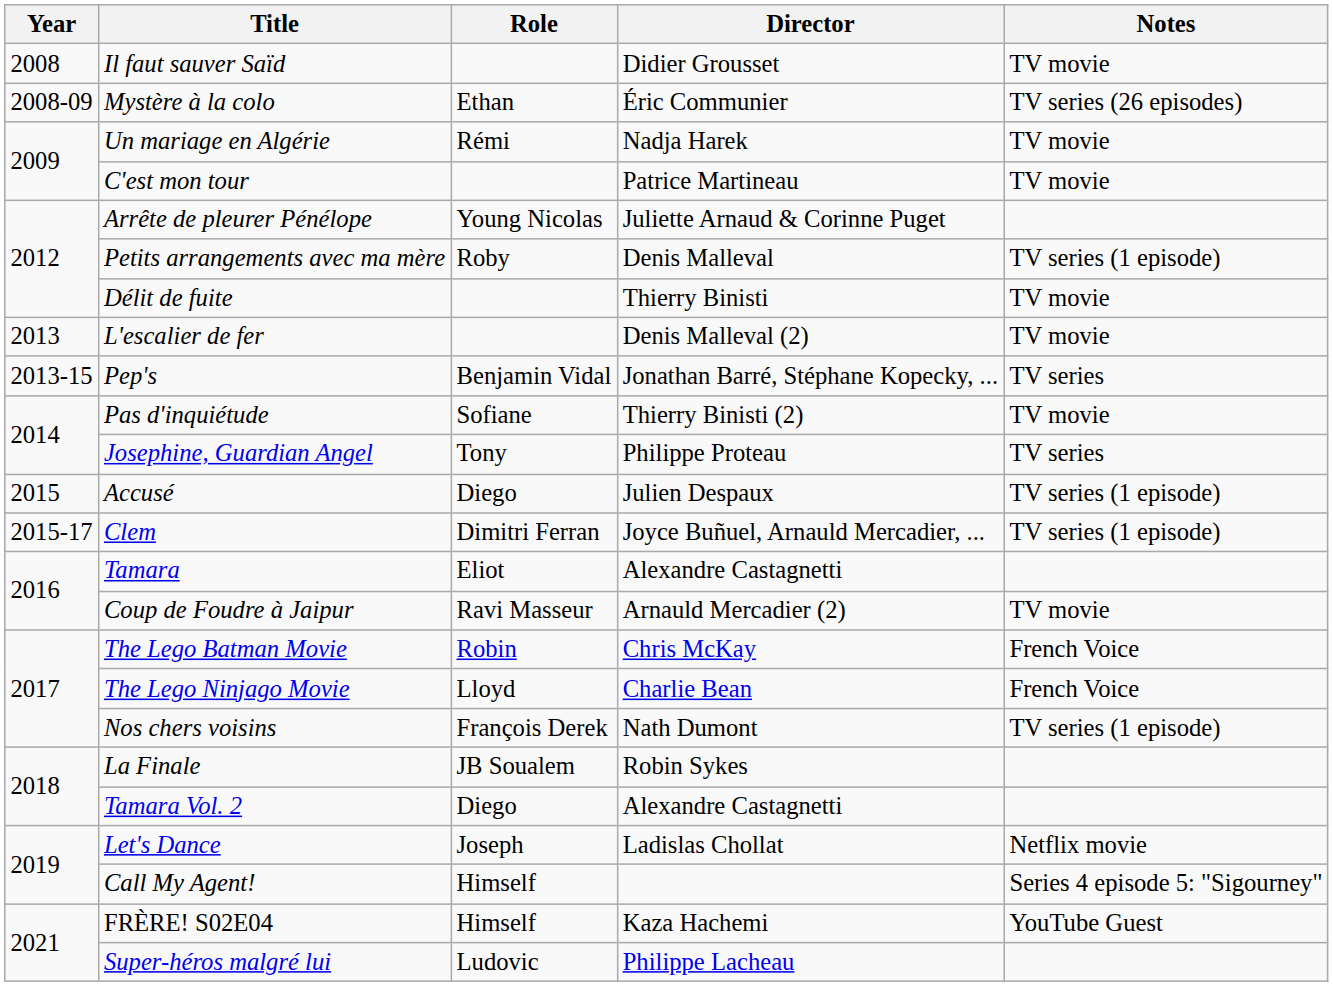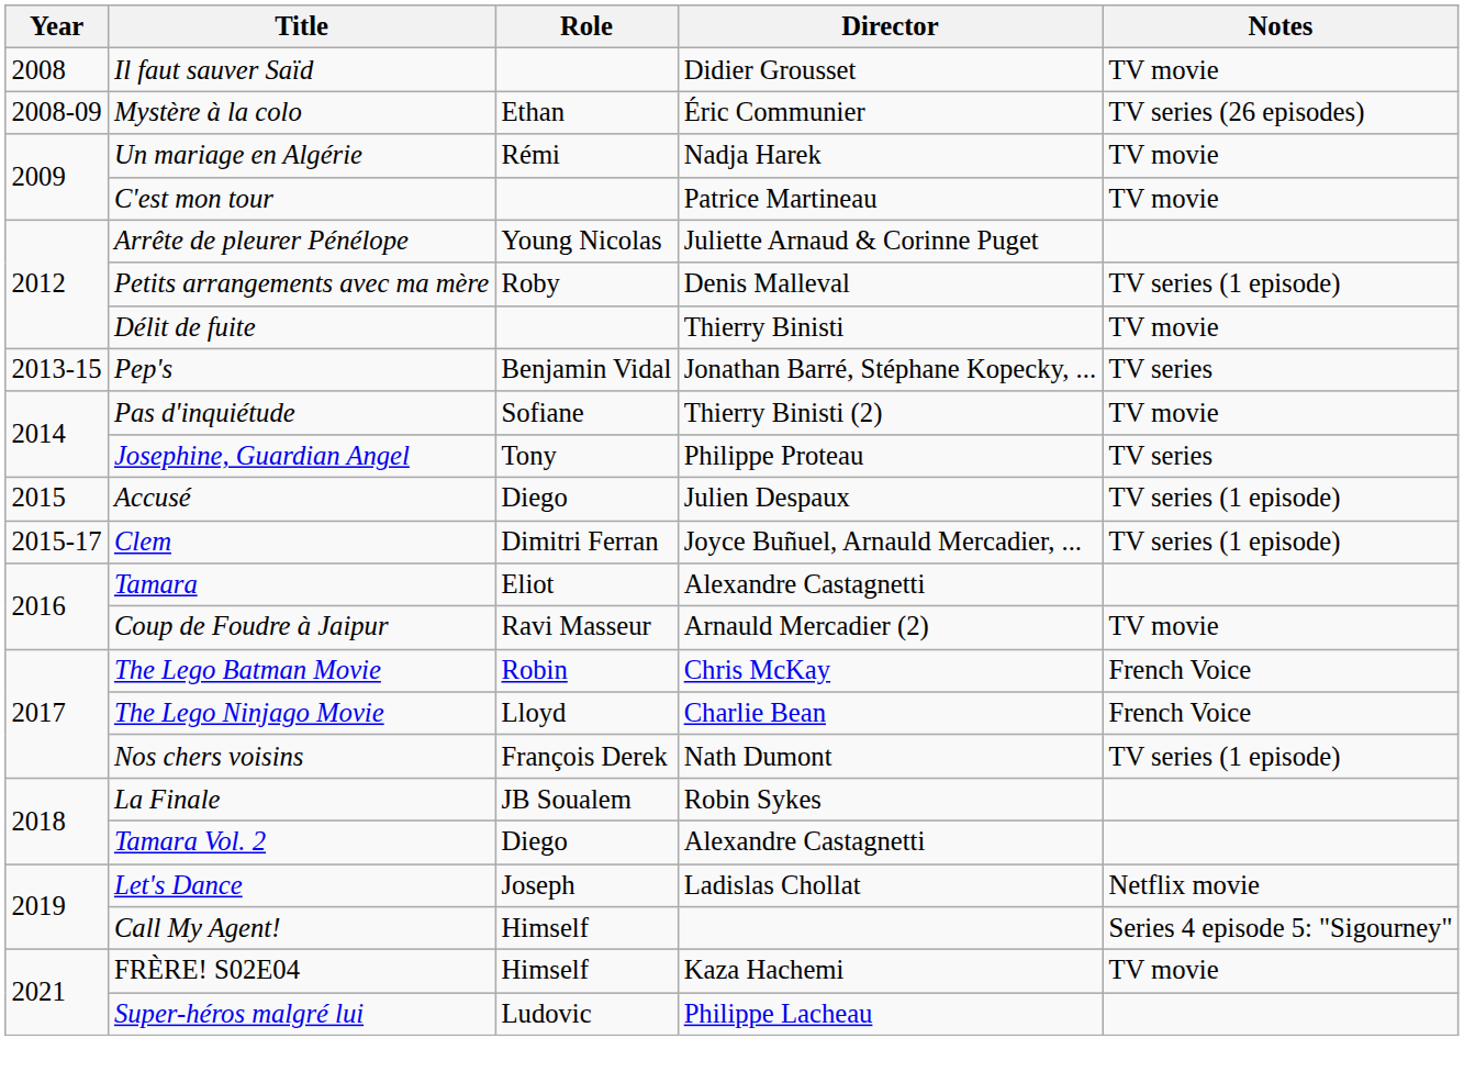 <table class="wikitable">
 <tr>
 <th>Year</th>
 <th>Title</th>
 <th>Role</th>
 <th>Director</th>
 <th>Notes</th>
 </tr>
 <tr>
 <td>2008</td>
 <td><em>Il faut sauver Saïd</em></td>
 <td></td>
 <td>Didier Grousset</td>
 <td>TV movie</td>
 </tr>
 <tr>
 <td>2008-09</td>
 <td><em>Mystère à la colo</em></td>
 <td>Ethan</td>
 <td>Éric Communier</td>
 <td>TV series (26 episodes)</td>
 </tr>
 <tr>
 <td rowspan=2>2009</td>
 <td><em>Un mariage en Algérie</em></td>
 <td>Rémi</td>
 <td>Nadja Harek</td>
 <td>TV movie</td>
 </tr>
 <tr>
 <td><em>C'est mon tour</em></td>
 <td></td>
 <td>Patrice Martineau</td>
 <td>TV movie</td>
 </tr>
 <tr>
 <td rowspan=3>2012</td>
 <td><em>Arrête de pleurer Pénélope</em></td>
 <td>Young Nicolas</td>
 <td>Juliette Arnaud & Corinne Puget</td>
 <td></td>
 </tr>
 <tr>
 <td><em>Petits arrangements avec ma mère</em></td>
 <td>Roby</td>
 <td>Denis Malleval</td>
 <td>TV series (1 episode)</td>
 </tr>
 <tr>
 <td><em>Délit de fuite</em></td>
 <td></td>
 <td>Thierry Binisti</td>
-<td>TV movie</td>
-</tr>
-<tr>
-<td>2013</td>
-<td><em>L'escalier de fer</em></td>
-<td></td>
-<td>Denis Malleval (2)</td>
 <td>TV movie</td>
 </tr>
 <tr>
 <td>2013-15</td>
 <td><em>Pep's</em></td>
 <td>Benjamin Vidal</td>
 <td>Jonathan Barré, Stéphane Kopecky, ...</td>
 <td>TV series</td>
 </tr>
 <tr>
 <td rowspan=2>2014</td>
 <td><em>Pas d'inquiétude</em></td>
 <td>Sofiane</td>
 <td>Thierry Binisti (2)</td>
 <td>TV movie</td>
 </tr>
 <tr>
 <td><em><a href='#'>Josephine, Guardian Angel</a></em></td>
 <td>Tony</td>
 <td>Philippe Proteau</td>
 <td>TV series</td>
 </tr>
 <tr>
 <td>2015</td>
 <td><em>Accusé</em></td>
 <td>Diego</td>
 <td>Julien Despaux</td>
 <td>TV series (1 episode)</td>
 </tr>
 <tr>
 <td>2015-17</td>
 <td><em><a href='#'>Clem</a></em></td>
 <td>Dimitri Ferran</td>
 <td>Joyce Buñuel, Arnauld Mercadier, ...</td>
 <td>TV series (1 episode)</td>
 </tr>
 <tr>
 <td rowspan=2>2016</td>
 <td><em><a href='#'>Tamara</a></em></td>
 <td>Eliot</td>
 <td>Alexandre Castagnetti</td>
 <td></td>
 </tr>
 <tr>
 <td><em>Coup de Foudre à Jaipur</em></td>
 <td>Ravi Masseur</td>
 <td>Arnauld Mercadier (2)</td>
 <td>TV movie</td>
 </tr>
 <tr>
 <td rowspan=3>2017</td>
 <td><em><a href='#'>The Lego Batman Movie</a></em></td>
 <td><a href='#'>Robin</a></td>
 <td><a href='#'>Chris McKay</a></td>
 <td>French Voice</td>
 </tr>
 <tr>
 <td><em><a href='#'>The Lego Ninjago Movie</a></em></td>
 <td>Lloyd</td>
 <td><a href='#'>Charlie Bean</a></td>
 <td>French Voice</td>
 </tr>
 <tr>
 <td><em>Nos chers voisins</em></td>
 <td>François Derek</td>
 <td>Nath Dumont</td>
 <td>TV series (1 episode)</td>
 </tr>
 <tr>
 <td rowspan=2>2018</td>
 <td><em>La Finale</em></td>
 <td>JB Soualem</td>
 <td>Robin Sykes</td>
 <td></td>
 </tr>
 <tr>
 <td><em><a href='#'>Tamara Vol. 2</a></em></td>
 <td>Diego</td>
 <td>Alexandre Castagnetti</td>
 <td></td>
 </tr>
 <tr>
 <td rowspan="2">2019</td>
 <td><a href='#'><em>Let's Dance</em></a></td>
 <td>Joseph</td>
 <td>Ladislas Chollat</td>
 <td>Netflix movie</td>
 </tr>
 <tr>
 <td><em>Call My Agent!</em></td>
 <td>Himself</td>
 <td></td>
 <td>Series 4 episode 5: "Sigourney"</td>
 </tr>
 <tr>
 <td rowspan="2">2021</td>
 <td>FRÈRE! S02E04</td>
 <td>Himself</td>
 <td>Kaza Hachemi</td>
-<td>YouTube Guest</td>
+<td>TV movie</td>
 </tr>
 <tr>
 <td><em><a href='#'>Super-héros malgré lui</a></em></td>
 <td>Ludovic</td>
 <td><a href='#'>Philippe Lacheau</a></td>
 <td></td>
 </tr>
 </table>
